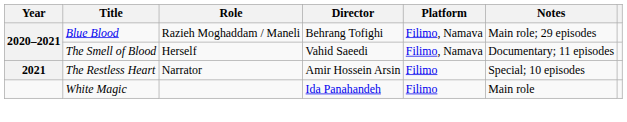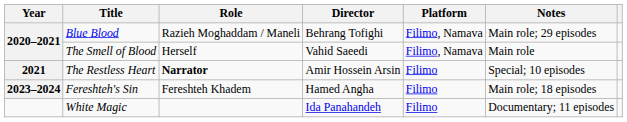 <table class="wikitable plainrowheaders sortable"  style=font-size:100%>
 <tr>
 <th scope="col">Year</th>
 <th scope="col">Title</th>
 <th scope="col">Role</th>
 <th scope="col">Director</th>
 <th scope="col" class="unsortable">Platform</th>
 <th scope="col">Notes</th>
 <th scope="col" class="unsortable"></th>
 </tr>
 <tr>
 <th scope=row rowspan="2">2020–2021</th>
 <td><em><a href='#'>Blue Blood</a></em></td>
 <td>Razieh Moghaddam / Maneli</td>
 <td>Behrang Tofighi</td>
 <td><a href='#'>Filimo</a>, Namava</td>
 <td>Main role; 29 episodes</td>
 <td></td>
 </tr>
 <tr>
 <td><em>The Smell of Blood</em></td>
 <td>Herself</td>
 <td>Vahid Saeedi</td>
 <td><a href='#'>Filimo</a>, Namava</td>
-<td>Documentary; 11 episodes</td>
+<td>Main role</td>
 <td></td>
 </tr>
 <tr>
 <th scope=row>2021</th>
 <td><em>The Restless Heart</em></td>
-<td>Narrator</td>
+<td><strong>Narrator</strong></td>
 <td>Amir Hossein Arsin</td>
 <td><a href='#'>Filimo</a></td>
 <td>Special; 10 episodes</td>
+<td></td>
+</tr>
+<tr>
+<th scope=row>2023–2024</th>
+<td><em>Fereshteh's Sin</em></td>
+<td>Fereshteh Khadem</td>
+<td>Hamed Angha</td>
+<td><a href='#'>Filimo</a></td>
+<td>Main role; 18 episodes</td>
 <td></td>
 </tr>
 <tr>
 <td></td>
 <td><em>White Magic</em></td>
 <td></td>
 <td><a href='#'>Ida Panahandeh</a></td>
 <td><a href='#'>Filimo</a></td>
-<td>Main role</td>
+<td>Documentary; 11 episodes</td>
 <td></td>
 </tr>
 </table>
